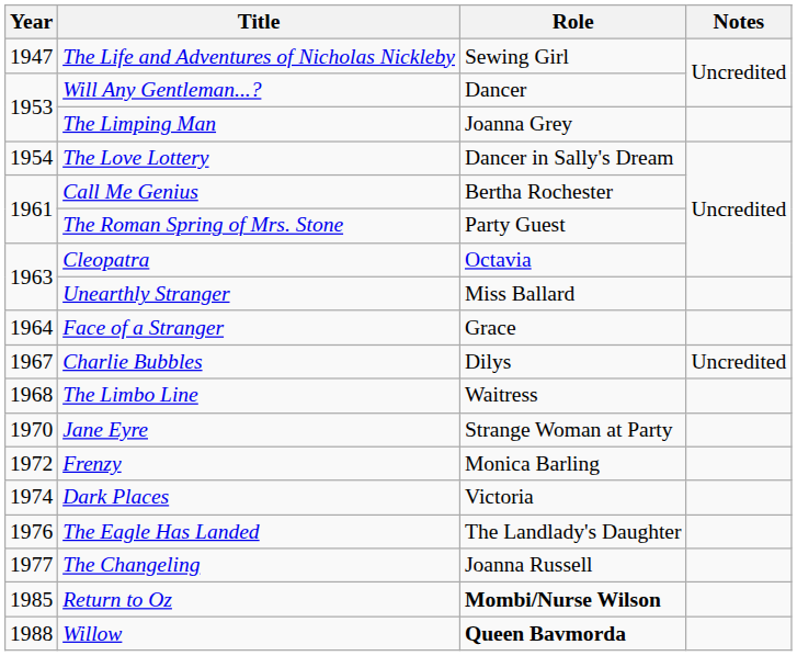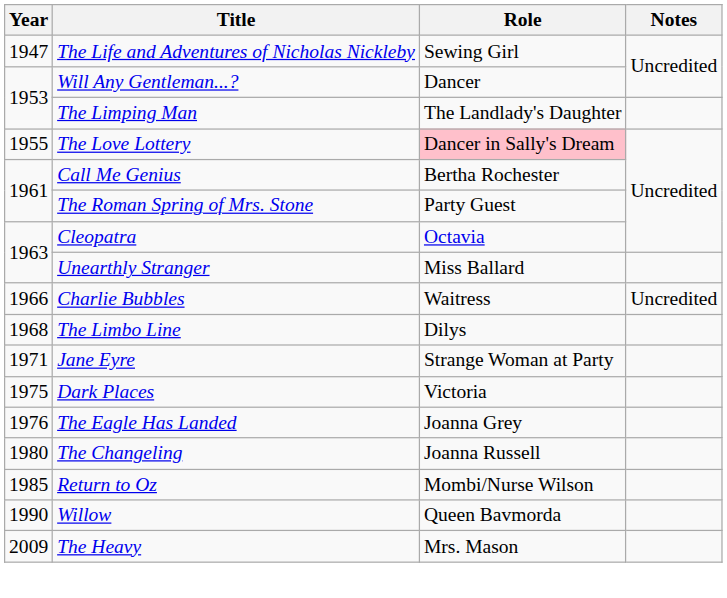 <table class="wikitable">
 <tr>
 <th>Year</th>
 <th>Title</th>
 <th>Role</th>
 <th>Notes</th>
 </tr>
 <tr>
 <td>1947</td>
 <td><a href='#'><em>The Life and Adventures of Nicholas Nickleby</em></a></td>
 <td>Sewing Girl</td>
 <td rowspan="2">Uncredited</td>
 </tr>
 <tr>
 <td rowspan="2">1953</td>
 <td><a href='#'><em>Will Any Gentleman...?</em></a></td>
 <td>Dancer</td>
 </tr>
 <tr>
 <td><a href='#'><em>The Limping Man</em></a></td>
-<td>Joanna Grey</td>
+<td>The Landlady's Daughter</td>
 <td></td>
 </tr>
 <tr>
-<td>1954</td>
+<td>1955</td>
 <td><a href='#'><em>The Love Lottery</em></a></td>
-<td>Dancer in Sally's Dream</td>
+<td style="background: pink;">Dancer in Sally's Dream</td>
 <td rowspan="4">Uncredited</td>
 </tr>
 <tr>
 <td rowspan="2">1961</td>
 <td><a href='#'><em>Call Me Genius</em></a></td>
 <td>Bertha Rochester</td>
 </tr>
 <tr>
 <td><a href='#'><em>The Roman Spring of Mrs. Stone</em></a></td>
 <td>Party Guest</td>
 </tr>
 <tr>
 <td rowspan="2">1963</td>
 <td><em><a href='#'>Cleopatra</a></em></td>
 <td><a href='#'>Octavia</a></td>
 </tr>
 <tr>
 <td><a href='#'><em>Unearthly Stranger</em></a></td>
 <td>Miss Ballard</td>
 <td></td>
 </tr>
 <tr>
-<td>1964</td>
-<td><a href='#'><em>Face of a Stranger</em></a></td>
-<td>Grace</td>
-<td></td>
-</tr>
-<tr>
-<td>1967</td>
+<td>1966</td>
 <td><a href='#'><em>Charlie Bubbles</em></a></td>
-<td>Dilys</td>
+<td>Waitress</td>
 <td>Uncredited</td>
 </tr>
 <tr>
 <td>1968</td>
 <td><a href='#'><em>The Limbo Line</em></a></td>
-<td>Waitress</td>
+<td>Dilys</td>
 <td></td>
 </tr>
 <tr>
-<td>1970</td>
+<td>1971</td>
 <td><em><a href='#'>Jane Eyre</a></em></td>
 <td>Strange Woman at Party</td>
 <td></td>
 </tr>
 <tr>
-<td>1972</td>
-<td><em><a href='#'>Frenzy</a></em></td>
-<td>Monica Barling</td>
-<td></td>
-</tr>
-<tr>
-<td>1974</td>
+<td>1975</td>
 <td><em><a href='#'>Dark Places</a></em></td>
 <td>Victoria</td>
 <td></td>
 </tr>
 <tr>
 <td>1976</td>
 <td><a href='#'><em>The Eagle Has Landed</em></a></td>
-<td>The Landlady's Daughter</td>
+<td>Joanna Grey</td>
 <td></td>
 </tr>
 <tr>
-<td>1977</td>
+<td>1980</td>
 <td><em><a href='#'>The Changeling</a></em></td>
 <td>Joanna Russell</td>
 <td></td>
 </tr>
 <tr>
 <td>1985</td>
 <td><a href='#'><em>Return to Oz</em></a></td>
-<td><strong>Mombi/Nurse Wilson</strong></td>
+<td>Mombi/Nurse Wilson</td>
 <td></td>
 </tr>
 <tr>
-<td>1988</td>
+<td>1990</td>
 <td><em><a href='#'>Willow</a></em></td>
-<td><strong>Queen Bavmorda</strong></td>
+<td>Queen Bavmorda</td>
+<td></td>
+</tr>
+<tr>
+<td>2009</td>
+<td><a href='#'><em>The Heavy</em></a></td>
+<td>Mrs. Mason</td>
 <td></td>
 </tr>
 </table>
